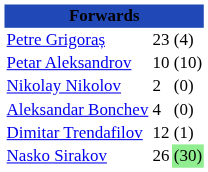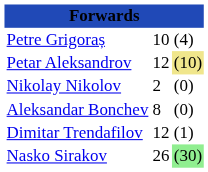 <table class="toccolours" border="0" cellpadding="2" cellspacing="0" align="left" style="margin:0.5em;">
 <tr>
 <th colspan="4" align="center" bgcolor="#2049B7"><span>Forwards</span></th>
 </tr>
 <tr>
 <td> <a href='#'>Petre Grigoraș</a></td>
-<td>23</td>
+<td>10</td>
 <td>(4)</td>
 </tr>
 <tr>
 <td> <a href='#'>Petar Aleksandrov</a></td>
-<td>10</td>
-<td>(10)</td>
+<td>12</td>
+<td style="background: khaki;">(10)</td>
 </tr>
 <tr>
 <td> <a href='#'>Nikolay Nikolov</a></td>
 <td>2</td>
 <td>(0)</td>
 </tr>
 <tr>
 <td> <a href='#'>Aleksandar Bonchev</a></td>
-<td>4</td>
+<td>8</td>
 <td>(0)</td>
 </tr>
 <tr>
 <td> <a href='#'>Dimitar Trendafilov</a></td>
 <td>12</td>
 <td>(1)</td>
 </tr>
 <tr>
 <td> <a href='#'>Nasko Sirakov</a></td>
 <td>26</td>
 <td style="background: lightgreen;">(30)</td>
 </tr>
 <tr>
 </tr>
 </table>
